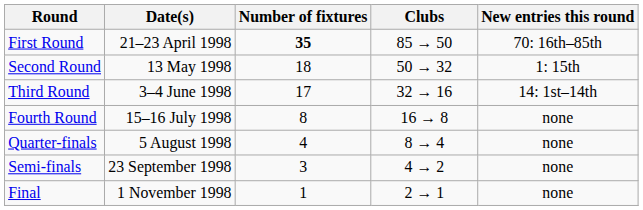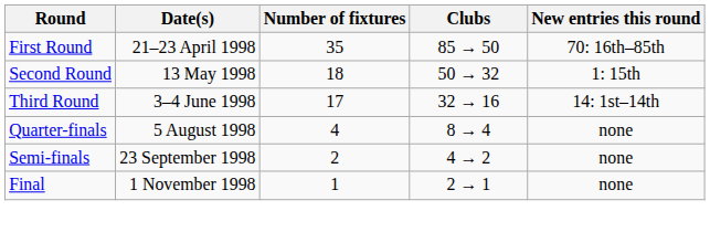 <table class="wikitable" style="text-align:center">
 <tr>
 <th>Round</th>
 <th>Date(s)</th>
 <th>Number of fixtures</th>
 <th width=100>Clubs</th>
 <th>New entries this round</th>
 </tr>
 <tr>
 <td align=left><a href='#'>First Round</a></td>
 <td align=right>21–23 April 1998</td>
-<td><strong>35</strong></td>
+<td>35</td>
 <td>85 → 50</td>
 <td>70: 16th–85th</td>
 </tr>
 <tr>
 <td align=left><a href='#'>Second Round</a></td>
 <td align=right>13 May 1998</td>
 <td>18</td>
 <td>50 → 32</td>
 <td>1: 15th</td>
 </tr>
 <tr>
 <td align=left><a href='#'>Third Round</a></td>
 <td align=right>3–4 June 1998</td>
 <td>17</td>
 <td>32 → 16</td>
 <td>14: 1st–14th</td>
 </tr>
 <tr>
-<td align=left><a href='#'>Fourth Round</a></td>
-<td align=right>15–16 July 1998</td>
-<td>8</td>
-<td>16 → 8</td>
-<td>none</td>
-</tr>
-<tr>
 <td align=left><a href='#'>Quarter-finals</a></td>
 <td align=right>5 August 1998</td>
 <td>4</td>
 <td>8 → 4</td>
 <td>none</td>
 </tr>
 <tr>
 <td align=left><a href='#'>Semi-finals</a></td>
 <td align=right>23 September 1998</td>
-<td>3</td>
+<td>2</td>
 <td>4 → 2</td>
 <td>none</td>
 </tr>
 <tr>
 <td align=left><a href='#'>Final</a></td>
 <td align=right>1 November 1998</td>
 <td>1</td>
 <td>2 → 1</td>
 <td>none</td>
 </tr>
 </table>
